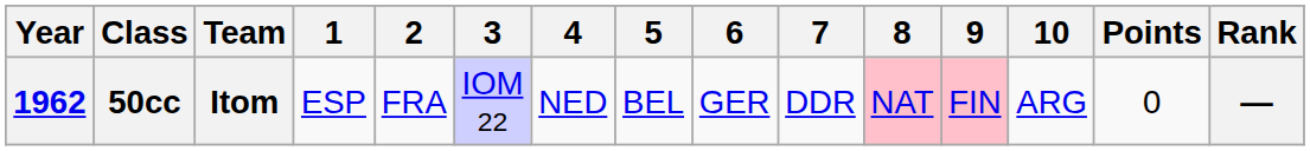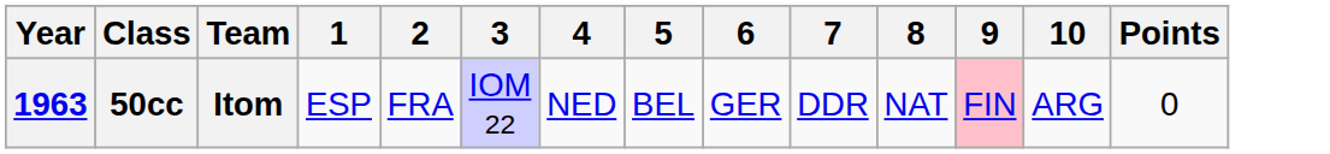 <table class="wikitable" style="text-align:center; font-size:95%">
 <tr>
 <th>Year</th>
 <th>Class</th>
 <th>Team</th>
 <th>1</th>
 <th>2</th>
 <th>3</th>
 <th>4</th>
 <th>5</th>
 <th>6</th>
 <th>7</th>
 <th>8</th>
 <th>9</th>
 <th>10</th>
 <th>Points</th>
-<th>Rank</th>
 </tr>
 <tr>
-<th rowspan=1><a href='#'>1962</a></th>
+<th rowspan=1><a href='#'>1963</a></th>
 <th>50cc</th>
 <th>Itom</th>
 <td><a href='#'>ESP</a></td>
 <td><a href='#'>FRA</a></td>
 <td style="background:#cfcfff;"><a href='#'>IOM</a><br><small>22</small></td>
 <td><a href='#'>NED</a></td>
 <td><a href='#'>BEL</a></td>
 <td><a href='#'>GER</a></td>
 <td><a href='#'>DDR</a></td>
-<td style="background: pink;"><a href='#'>NAT</a></td>
+<td><a href='#'>NAT</a></td>
 <td style="background: pink;"><a href='#'>FIN</a></td>
 <td><a href='#'>ARG</a></td>
 <td>0</td>
-<th>—</th>
 </tr>
 </table>
